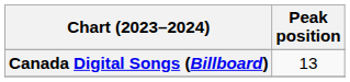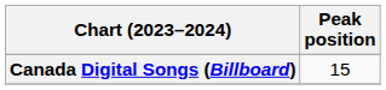 <table class="wikitable sortable plainrowheaders" style="text-align:center;">
 <tr>
 <th scope="col">Chart (2023–2024)</th>
 <th scope="col">Peak<br>position</th>
 </tr>
 <tr>
 </tr>
 <tr>
 <th scope="row">Canada <a href='#'>Digital Songs</a> (<em><a href='#'>Billboard</a></em>)</th>
-<td>13</td>
+<td>15</td>
 </tr>
 <tr>
 </tr>
 <tr>
 </tr>
 </table>
